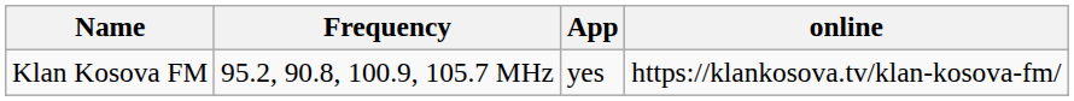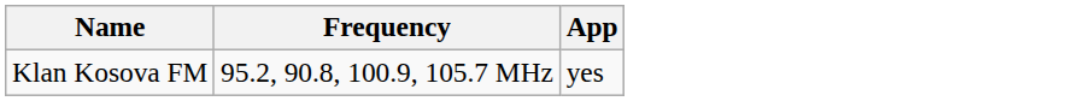 <table class="wikitable sortable">
 <tr>
 <th>Name</th>
 <th>Frequency</th>
 <th>App</th>
-<th>online</th>
 </tr>
 <tr>
 <td>Klan Kosova FM</td>
 <td>95.2, 90.8, 100.9, 105.7 MHz</td>
 <td>yes</td>
-<td>https://klankosova.tv/klan-kosova-fm/</td>
 </tr>
 </table>
